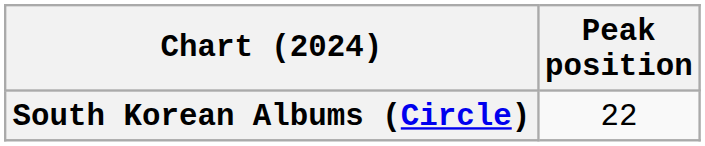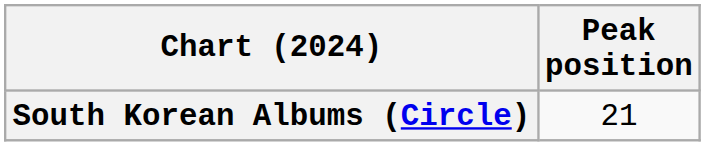 <table class="wikitable plainrowheaders" style="text-align:center">
 <tr>
 <th scope="col">Chart (2024)</th>
 <th scope="col">Peak<br>position</th>
 </tr>
 <tr>
 <th scope="row">South Korean Albums (<a href='#'>Circle</a>)</th>
-<td>22</td>
+<td>21</td>
 </tr>
 </table>
